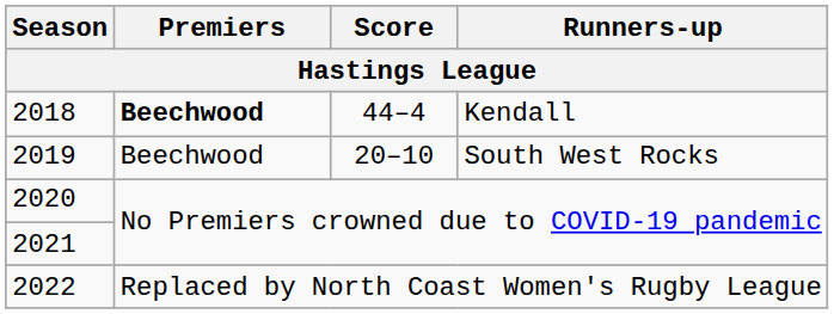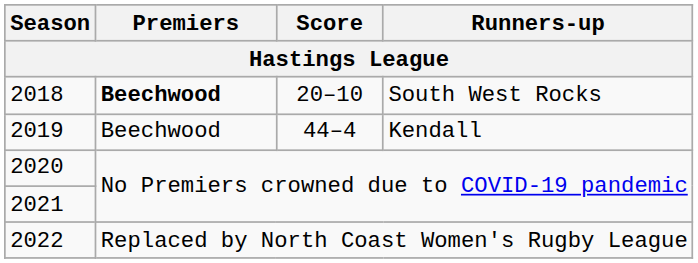 <table class="wikitable sortable">
 <tr>
 <th>Season</th>
 <th>Premiers</th>
 <th>Score</th>
 <th>Runners-up</th>
 </tr>
 <tr>
 <th colspan="4">Hastings League</th>
 </tr>
 <tr>
 <td>2018</td>
 <td><strong> Beechwood</strong></td>
-<td align="center">44–4</td>
-<td> Kendall</td>
+<td align="center">20–10</td>
+<td> South West Rocks</td>
 </tr>
 <tr>
 <td>2019</td>
 <td> Beechwood</td>
-<td align="center">20–10</td>
-<td> South West Rocks</td>
+<td align="center">44–4</td>
+<td> Kendall</td>
 </tr>
 <tr>
 <td>2020</td>
 <td colspan="3" rowspan="2">No Premiers crowned due to <a href='#'>COVID-19 pandemic</a></td>
 </tr>
 <tr>
 <td>2021</td>
 </tr>
 <tr>
 <td>2022</td>
 <td colspan="3">Replaced by North Coast Women's Rugby League</td>
 </tr>
 </table>
